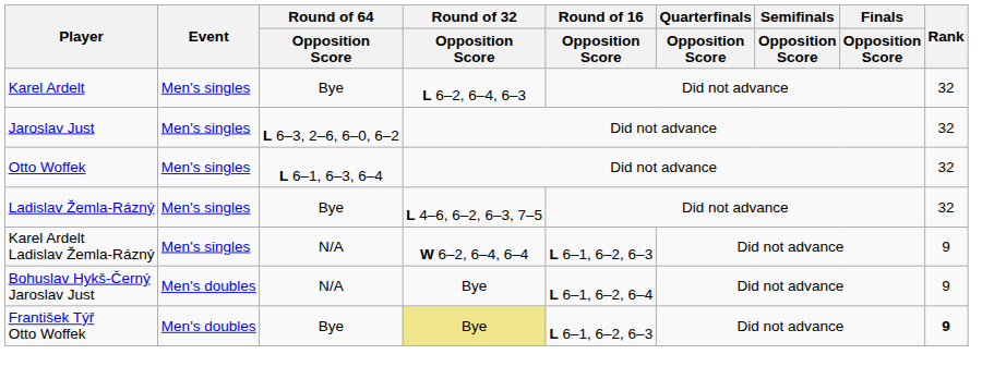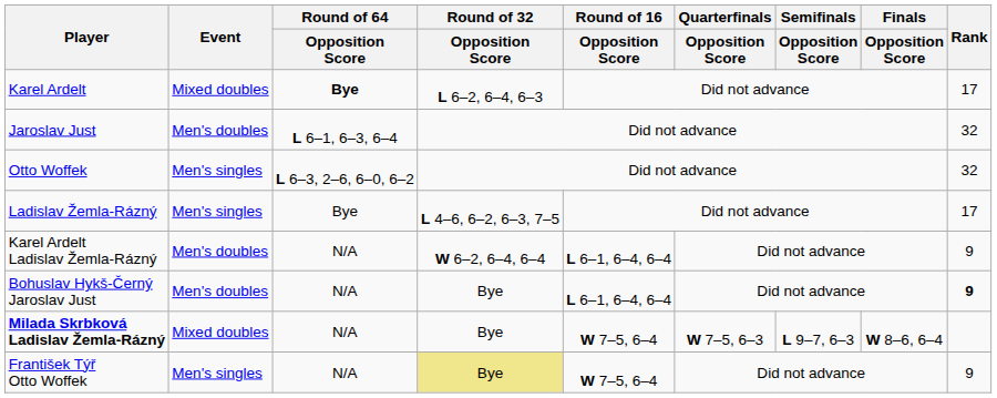 <table class=wikitable style="font-size:90%">
 <tr>
 <th rowspan="2">Player</th>
 <th rowspan="2">Event</th>
 <th>Round of 64</th>
 <th>Round of 32</th>
 <th>Round of 16</th>
 <th>Quarterfinals</th>
 <th>Semifinals</th>
 <th>Finals</th>
 <th rowspan=2>Rank</th>
 </tr>
 <tr>
 <th>Opposition<br>Score</th>
 <th>Opposition<br>Score</th>
 <th>Opposition<br>Score</th>
 <th>Opposition<br>Score</th>
 <th>Opposition<br>Score</th>
 <th>Opposition<br>Score</th>
 </tr>
 <tr>
 <td><a href='#'>Karel Ardelt</a></td>
-<td><a href='#'>Men's singles</a></td>
-<td align=center>Bye</td>
+<td><a href='#'>Mixed doubles</a></td>
+<td align=center><strong>Bye</strong></td>
 <td align=center> <br> <strong>L</strong> 6–2, 6–4, 6–3</td>
 <td align=center colspan=4>Did not advance</td>
-<td align=center>32</td>
+<td align=center>17</td>
 </tr>
 <tr>
 <td><a href='#'>Jaroslav Just</a></td>
-<td><a href='#'>Men's singles</a></td>
-<td align=center> <br> <strong>L</strong> 6–3, 2–6, 6–0, 6–2</td>
+<td><a href='#'>Men's doubles</a></td>
+<td align=center> <br> <strong>L</strong> 6–1, 6–3, 6–4</td>
 <td align=center colspan=5>Did not advance</td>
 <td align=center>32</td>
 </tr>
 <tr>
 <td><a href='#'>Otto Woffek</a></td>
 <td><a href='#'>Men's singles</a></td>
-<td align=center> <br> <strong>L</strong> 6–1, 6–3, 6–4</td>
+<td align=center> <br> <strong>L</strong> 6–3, 2–6, 6–0, 6–2</td>
 <td align=center colspan=5>Did not advance</td>
 <td align=center>32</td>
 </tr>
 <tr>
 <td><a href='#'>Ladislav Žemla-Rázný</a></td>
 <td><a href='#'>Men's singles</a></td>
 <td align=center>Bye</td>
 <td align=center> <br> <strong>L</strong> 4–6, 6–2, 6–3, 7–5</td>
 <td align=center colspan=4>Did not advance</td>
-<td align=center>32</td>
+<td align=center>17</td>
 </tr>
 <tr>
 <td>Karel Ardelt <br> Ladislav Žemla-Rázný</td>
-<td><a href='#'>Men's singles</a></td>
+<td><a href='#'>Men's doubles</a></td>
 <td align=center>N/A</td>
 <td align=center> <br> <strong>W</strong> 6–2, 6–4, 6–4</td>
-<td align=center> <br> <strong>L</strong> 6–1, 6–2, 6–3</td>
+<td align=center> <br> <strong>L</strong> 6–1, 6–4, 6–4</td>
 <td align=center colspan=3>Did not advance</td>
 <td align=center>9</td>
 </tr>
 <tr>
 <td><a href='#'>Bohuslav Hykš-Černý</a> <br> Jaroslav Just</td>
 <td><a href='#'>Men's doubles</a></td>
 <td align=center>N/A</td>
 <td align=center>Bye</td>
-<td align=center> <br> <strong>L</strong> 6–1, 6–2, 6–4</td>
+<td align=center> <br> <strong>L</strong> 6–1, 6–4, 6–4</td>
+<td align=center colspan=3>Did not advance</td>
+<td align=center><strong>9</strong></td>
+</tr>
+<tr>
+<td><strong><a href='#'>Milada Skrbková</a> <br> Ladislav Žemla-Rázný</strong></td>
+<td><a href='#'>Mixed doubles</a></td>
+<td align=center>N/A</td>
+<td align=center>Bye</td>
+<td align=center> <br> <strong>W</strong> 7–5, 6–4</td>
+<td align=center> <br> <strong>W</strong> 7–5, 6–3</td>
+<td align=center> <br> <strong>L</strong> 9–7, 6–3</td>
+<td align=center> <br> <strong>W</strong> 8–6, 6–4</td>
+<td align=center></td>
+</tr>
+<tr>
+<td><a href='#'>František Týř</a> <br> Otto Woffek</td>
+<td><a href='#'>Men's singles</a></td>
+<td align=center>N/A</td>
+<td align=center style="background: khaki;">Bye</td>
+<td align=center> <br> <strong>W</strong> 7–5, 6–4</td>
 <td align=center colspan=3>Did not advance</td>
 <td align=center>9</td>
 </tr>
-<tr>
-<td><a href='#'>František Týř</a> <br> Otto Woffek</td>
-<td><a href='#'>Men's doubles</a></td>
-<td align=center>Bye</td>
-<td align=center style="background: khaki;">Bye</td>
-<td align=center> <br> <strong>L</strong> 6–1, 6–2, 6–3</td>
-<td align=center colspan=3>Did not advance</td>
-<td align=center><strong>9</strong></td>
-</tr>
 </table>
